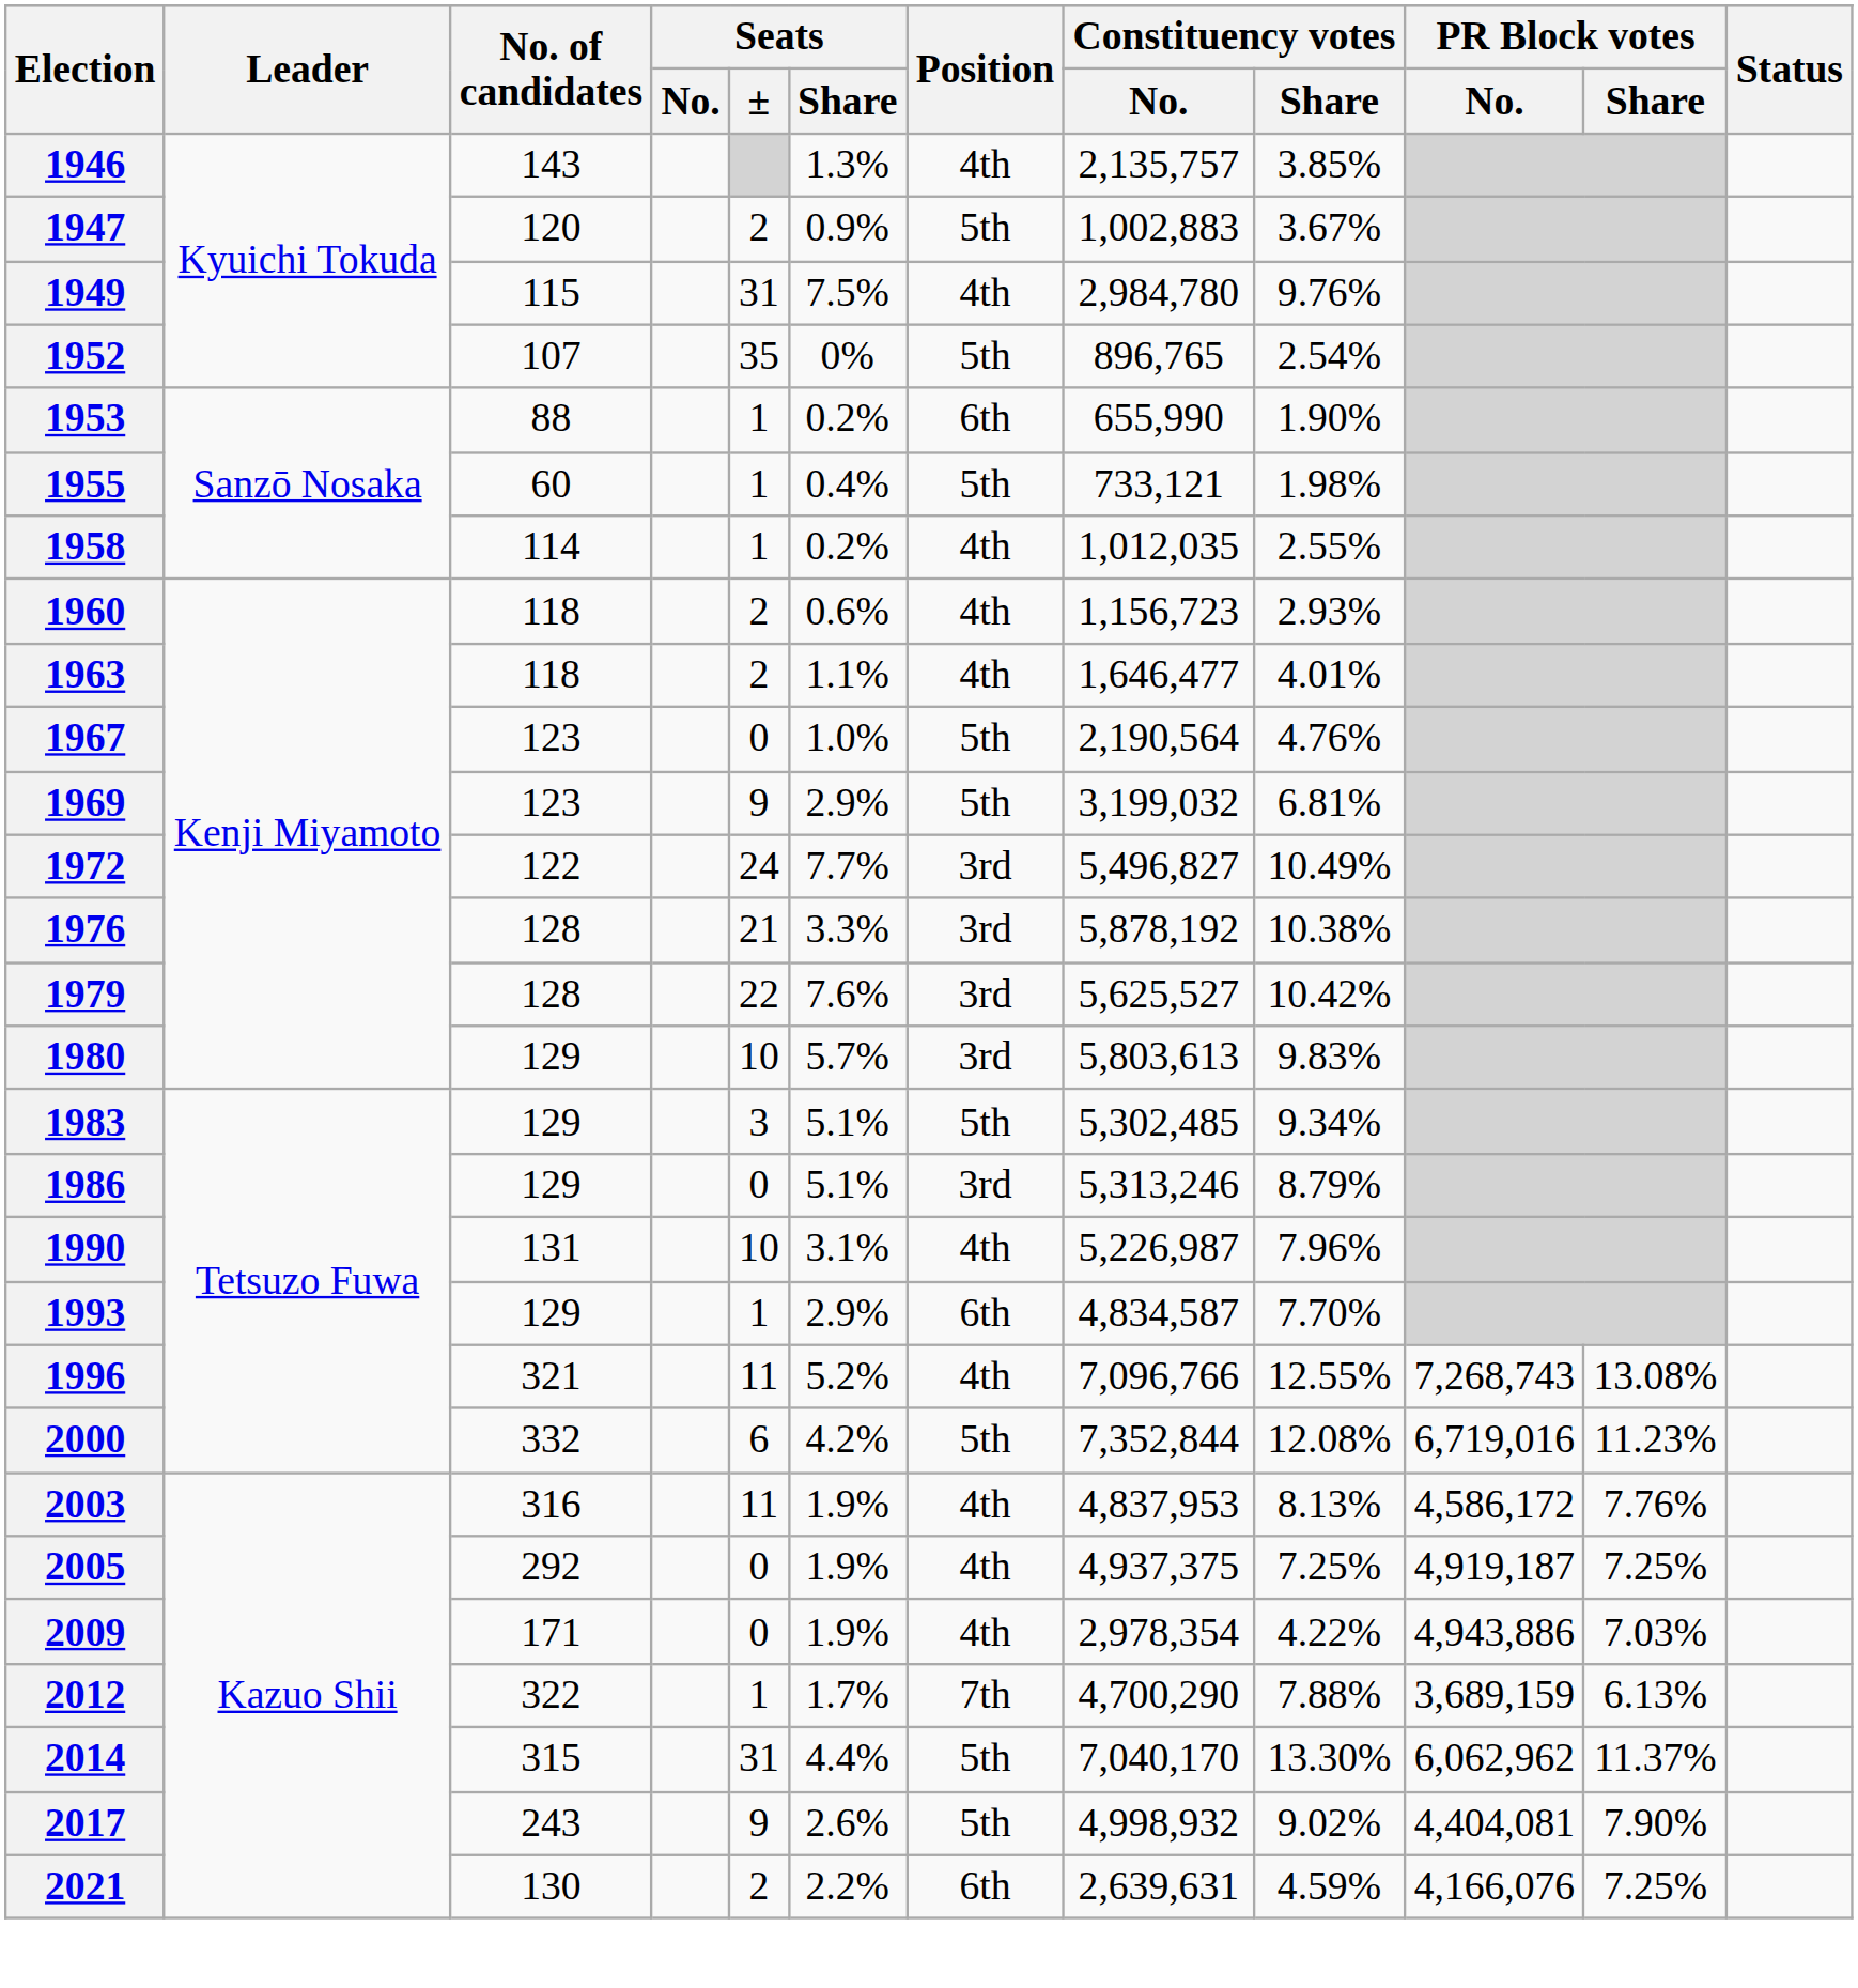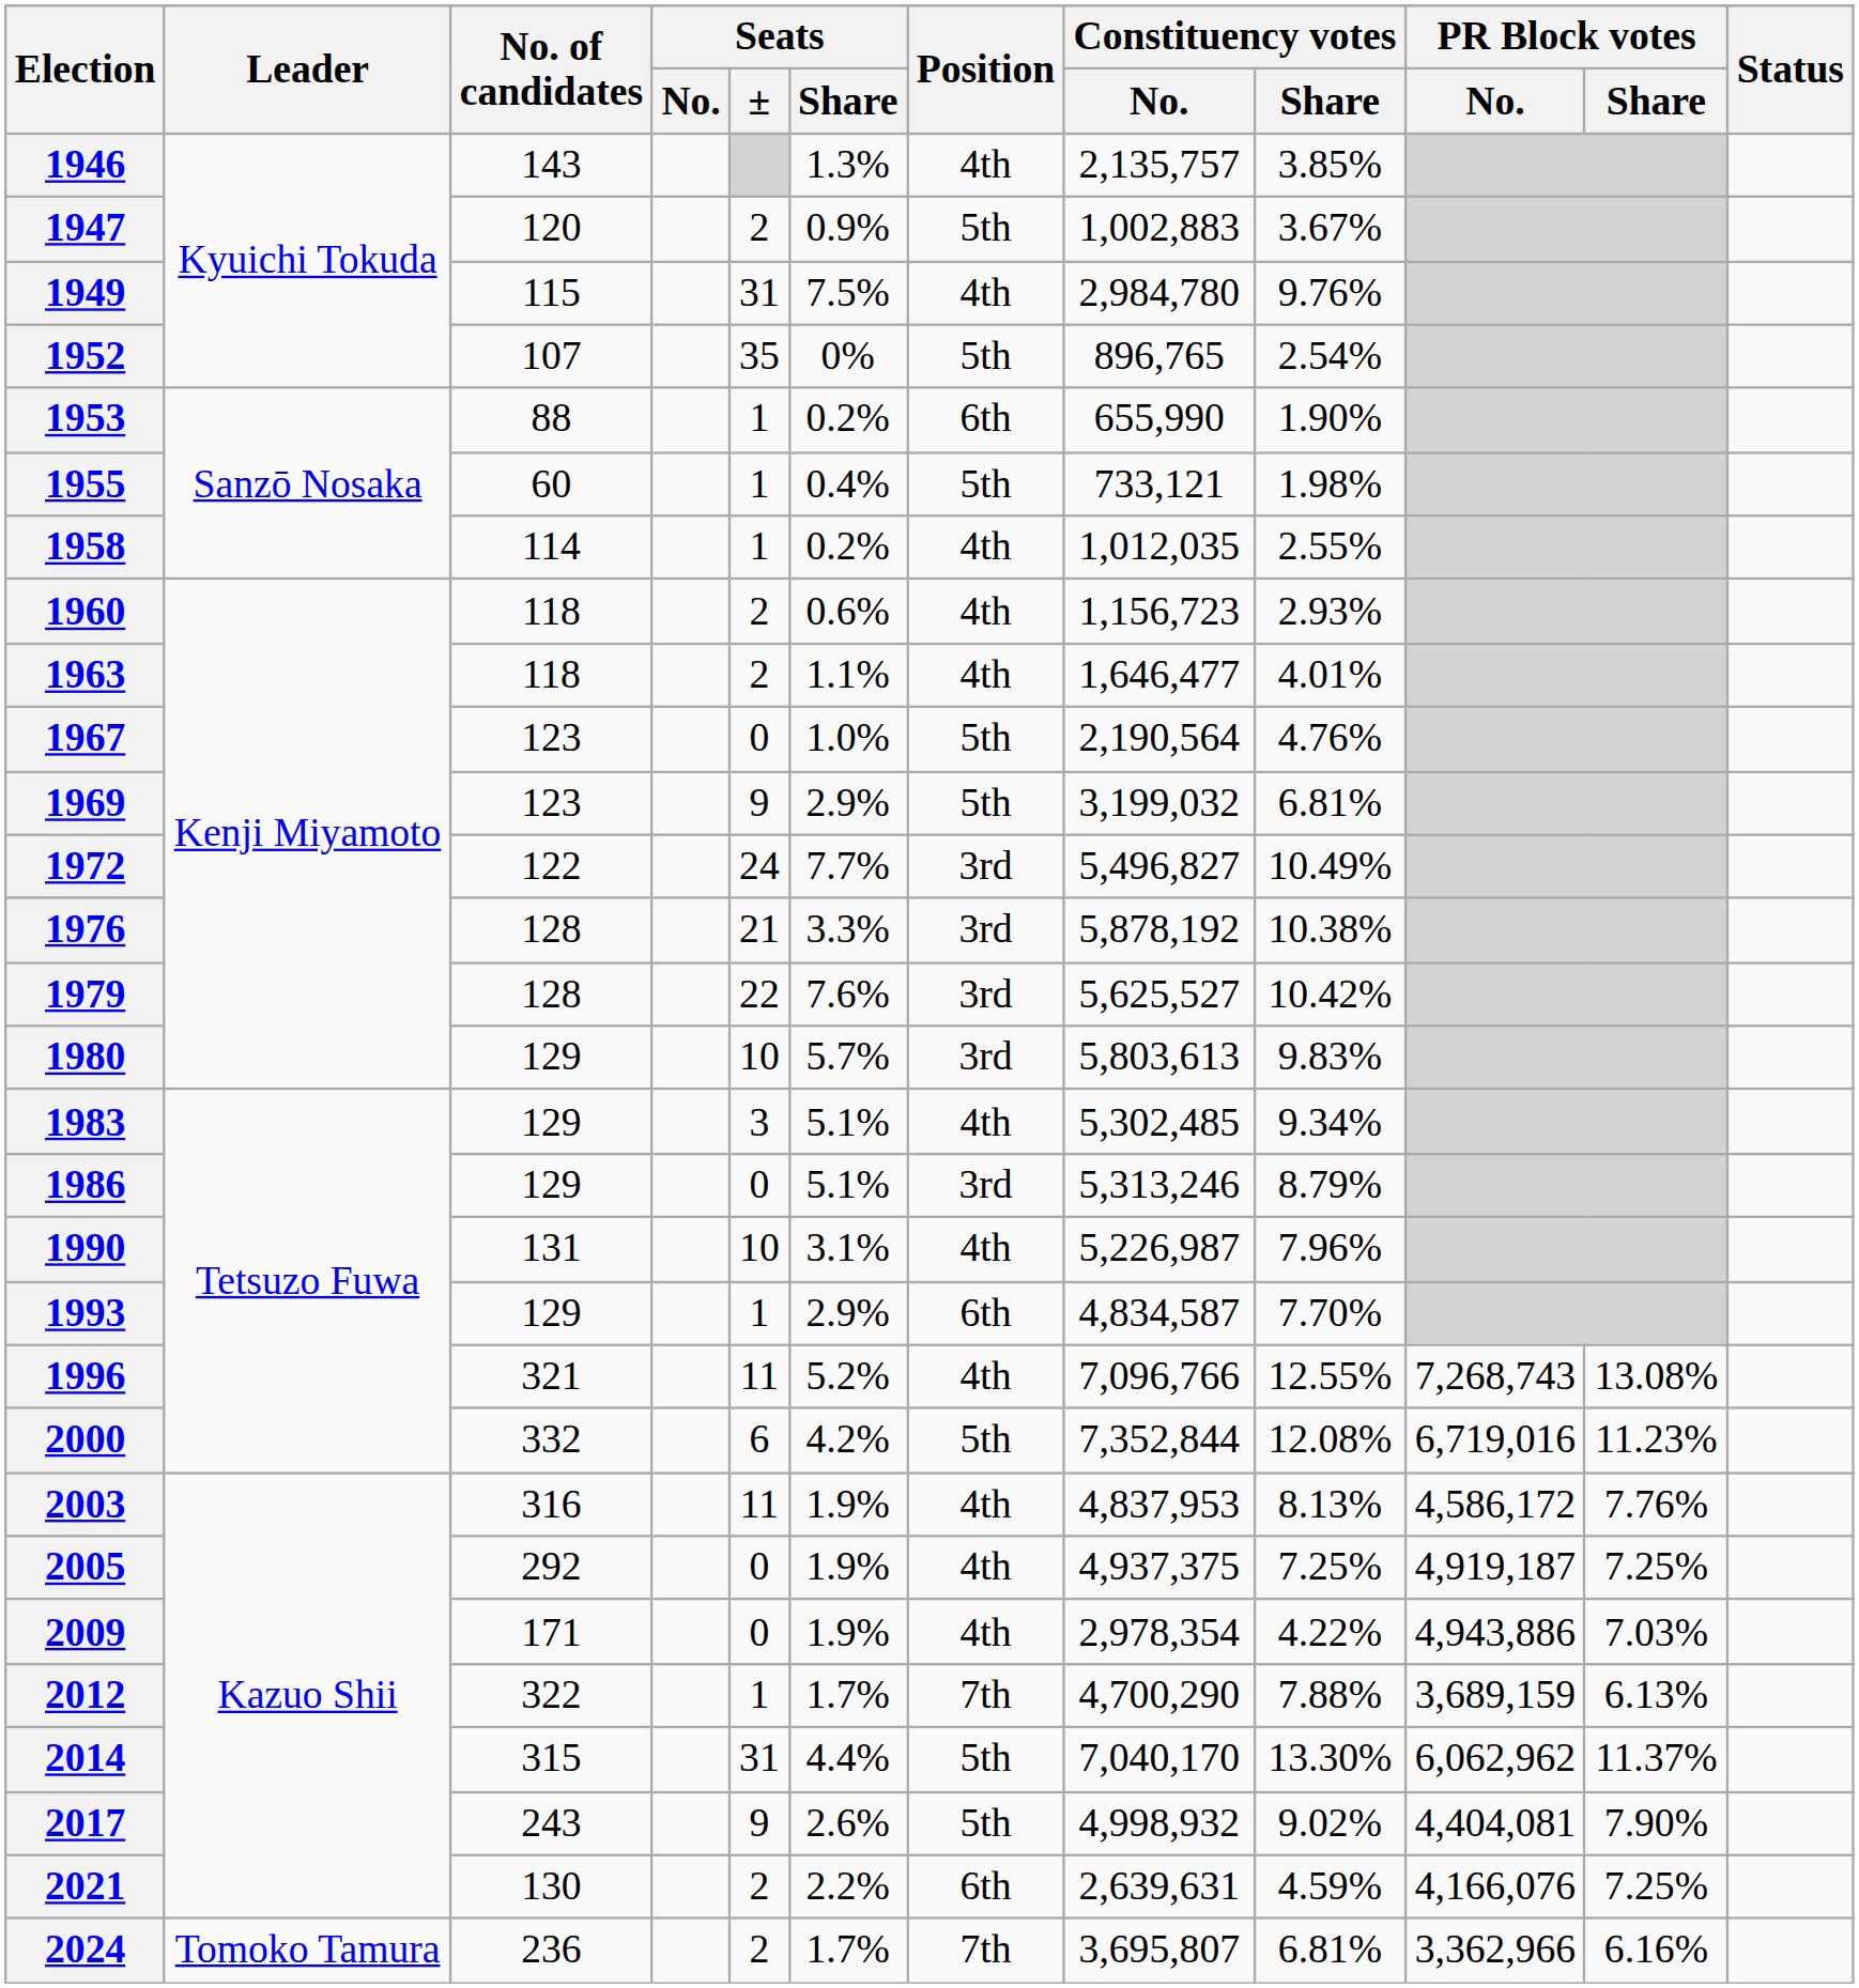 <table class="wikitable sortable">
 <tr>
 </tr>
 <tr>
 <th rowspan=2>Election</th>
 <th rowspan=2>Leader</th>
 <th rowspan=2>No. of<br>candidates</th>
 <th colspan=3>Seats</th>
 <th rowspan=2>Position</th>
 <th colspan=2>Constituency votes</th>
 <th colspan=2>PR Block votes</th>
 <th rowspan=2>Status</th>
 </tr>
 <tr>
 <th>No.</th>
 <th>±</th>
 <th>Share</th>
 <th>No.</th>
 <th>Share</th>
 <th>No.</th>
 <th>Share</th>
 </tr>
 <tr style="text-align:center;">
 <th><a href='#'>1946</a></th>
 <td rowspan="4"><a href='#'>Kyuichi Tokuda</a></td>
 <td>143</td>
 <td></td>
 <td bgcolor="lightgrey"></td>
 <td>1.3%</td>
 <td>4th</td>
 <td>2,135,757</td>
 <td>3.85%</td>
 <td colspan="2" bgcolor="lightgrey"></td>
 <td></td>
 </tr>
 <tr style="text-align:center;">
 <th><a href='#'>1947</a></th>
 <td>120</td>
 <td></td>
 <td> 2</td>
 <td>0.9%</td>
 <td> 5th</td>
 <td>1,002,883</td>
 <td>3.67%</td>
 <td colspan="2" bgcolor="lightgrey"></td>
 <td></td>
 </tr>
 <tr style="text-align:center;">
 <th><a href='#'>1949</a></th>
 <td>115</td>
 <td></td>
 <td> 31</td>
 <td>7.5%</td>
 <td> 4th</td>
 <td>2,984,780</td>
 <td>9.76%</td>
 <td colspan="2" bgcolor="lightgrey"></td>
 <td></td>
 </tr>
 <tr style="text-align:center;">
 <th><a href='#'>1952</a></th>
 <td>107</td>
 <td></td>
 <td> 35</td>
 <td>0%</td>
 <td> 5th</td>
 <td>896,765</td>
 <td>2.54%</td>
 <td colspan="2" bgcolor="lightgrey"></td>
 <td></td>
 </tr>
 <tr style="text-align:center;">
 <th><a href='#'>1953</a></th>
 <td rowspan="3"><a href='#'>Sanzō Nosaka</a></td>
 <td>88</td>
 <td></td>
 <td> 1</td>
 <td>0.2%</td>
 <td> 6th</td>
 <td>655,990</td>
 <td>1.90%</td>
 <td colspan="2" bgcolor="lightgrey"></td>
 <td></td>
 </tr>
 <tr style="text-align:center;">
 <th><a href='#'>1955</a></th>
 <td>60</td>
 <td></td>
 <td> 1</td>
 <td>0.4%</td>
 <td> 5th</td>
 <td>733,121</td>
 <td>1.98%</td>
 <td colspan="2" bgcolor="lightgrey"></td>
 <td></td>
 </tr>
 <tr style="text-align:center;">
 <th><a href='#'>1958</a></th>
 <td>114</td>
 <td></td>
 <td> 1</td>
 <td>0.2%</td>
 <td> 4th</td>
 <td>1,012,035</td>
 <td>2.55%</td>
 <td colspan="2" bgcolor="lightgrey"></td>
 <td></td>
 </tr>
 <tr style="text-align:center;">
 <th><a href='#'>1960</a></th>
 <td rowspan="8"><a href='#'>Kenji Miyamoto</a></td>
 <td>118</td>
 <td></td>
 <td> 2</td>
 <td>0.6%</td>
 <td> 4th</td>
 <td>1,156,723</td>
 <td>2.93%</td>
 <td colspan="2" bgcolor="lightgrey"></td>
 <td></td>
 </tr>
 <tr style="text-align:center;">
 <th><a href='#'>1963</a></th>
 <td>118</td>
 <td></td>
 <td> 2</td>
 <td>1.1%</td>
 <td> 4th</td>
 <td>1,646,477</td>
 <td>4.01%</td>
 <td colspan="2" bgcolor="lightgrey"></td>
 <td></td>
 </tr>
 <tr style="text-align:center;">
 <th><a href='#'>1967</a></th>
 <td>123</td>
 <td></td>
 <td> 0</td>
 <td>1.0%</td>
 <td> 5th</td>
 <td>2,190,564</td>
 <td>4.76%</td>
 <td colspan="2" bgcolor="lightgrey"></td>
 <td></td>
 </tr>
 <tr style="text-align:center;">
 <th><a href='#'>1969</a></th>
 <td>123</td>
 <td></td>
 <td> 9</td>
 <td>2.9%</td>
 <td> 5th</td>
 <td>3,199,032</td>
 <td>6.81%</td>
 <td colspan="2" bgcolor="lightgrey"></td>
 <td></td>
 </tr>
 <tr style="text-align:center;">
 <th><a href='#'>1972</a></th>
 <td>122</td>
 <td></td>
 <td> 24</td>
 <td>7.7%</td>
 <td> 3rd</td>
 <td>5,496,827</td>
 <td>10.49%</td>
 <td colspan="2" bgcolor="lightgrey"></td>
 <td></td>
 </tr>
 <tr style="text-align:center;">
 <th><a href='#'>1976</a></th>
 <td>128</td>
 <td></td>
 <td> 21</td>
 <td>3.3%</td>
 <td> 3rd</td>
 <td>5,878,192</td>
 <td>10.38%</td>
 <td colspan="2" bgcolor="lightgrey"></td>
 <td></td>
 </tr>
 <tr style="text-align:center;">
 <th><a href='#'>1979</a></th>
 <td>128</td>
 <td></td>
 <td> 22</td>
 <td>7.6%</td>
 <td> 3rd</td>
 <td>5,625,527</td>
 <td>10.42%</td>
 <td colspan="2" bgcolor="lightgrey"></td>
 <td></td>
 </tr>
 <tr style="text-align:center;">
 <th><a href='#'>1980</a></th>
 <td>129</td>
 <td></td>
 <td> 10</td>
 <td>5.7%</td>
 <td> 3rd</td>
 <td>5,803,613</td>
 <td>9.83%</td>
 <td colspan="2" bgcolor="lightgrey"></td>
 <td></td>
 </tr>
 <tr style="text-align:center;">
 <th><a href='#'>1983</a></th>
 <td rowspan="6"><a href='#'>Tetsuzo Fuwa</a></td>
 <td>129</td>
 <td></td>
 <td> 3</td>
 <td>5.1%</td>
-<td> 5th</td>
+<td> 4th</td>
 <td>5,302,485</td>
 <td>9.34%</td>
 <td colspan="2" bgcolor="lightgrey"></td>
 <td></td>
 </tr>
 <tr style="text-align:center;">
 <th><a href='#'>1986</a></th>
 <td>129</td>
 <td></td>
 <td> 0</td>
 <td>5.1%</td>
 <td> 3rd</td>
 <td>5,313,246</td>
 <td>8.79%</td>
 <td colspan="2" bgcolor="lightgrey"></td>
 <td></td>
 </tr>
 <tr style="text-align:center;">
 <th><a href='#'>1990</a></th>
 <td>131</td>
 <td></td>
 <td> 10</td>
 <td>3.1%</td>
 <td> 4th</td>
 <td>5,226,987</td>
 <td>7.96%</td>
 <td colspan="2" bgcolor="lightgrey"></td>
 <td></td>
 </tr>
 <tr style="text-align:center;">
 <th><a href='#'>1993</a></th>
 <td>129</td>
 <td></td>
 <td> 1</td>
 <td>2.9%</td>
 <td> 6th</td>
 <td>4,834,587</td>
 <td>7.70%</td>
 <td colspan="2" bgcolor="lightgrey"></td>
 <td></td>
 </tr>
 <tr style="text-align:center;">
 <th><a href='#'>1996</a></th>
 <td>321</td>
 <td></td>
 <td> 11</td>
 <td>5.2%</td>
 <td> 4th</td>
 <td>7,096,766</td>
 <td>12.55%</td>
 <td>7,268,743</td>
 <td>13.08%</td>
 <td></td>
 </tr>
 <tr style="text-align:center;">
 <th><a href='#'>2000</a></th>
 <td>332</td>
 <td></td>
 <td> 6</td>
 <td>4.2%</td>
 <td> 5th</td>
 <td>7,352,844</td>
 <td>12.08%</td>
 <td>6,719,016</td>
 <td>11.23%</td>
 <td></td>
 </tr>
 <tr style="text-align:center;">
 <th><a href='#'>2003</a></th>
 <td rowspan="7"><a href='#'>Kazuo Shii</a></td>
 <td>316</td>
 <td></td>
 <td> 11</td>
 <td>1.9%</td>
 <td> 4th</td>
 <td>4,837,953</td>
 <td>8.13%</td>
 <td>4,586,172</td>
 <td>7.76%</td>
 <td></td>
 </tr>
 <tr style="text-align:center;">
 <th><a href='#'>2005</a></th>
 <td>292</td>
 <td></td>
 <td> 0</td>
 <td>1.9%</td>
 <td> 4th</td>
 <td>4,937,375</td>
 <td>7.25%</td>
 <td>4,919,187</td>
 <td>7.25%</td>
 <td></td>
 </tr>
 <tr style="text-align:center;">
 <th><a href='#'>2009</a></th>
 <td>171</td>
 <td></td>
 <td> 0</td>
 <td>1.9%</td>
 <td> 4th</td>
 <td>2,978,354</td>
 <td>4.22%</td>
 <td>4,943,886</td>
 <td>7.03%</td>
 <td></td>
 </tr>
 <tr style="text-align:center;">
 <th><a href='#'>2012</a></th>
 <td>322</td>
 <td></td>
 <td> 1</td>
 <td>1.7%</td>
 <td> 7th</td>
 <td>4,700,290</td>
 <td>7.88%</td>
 <td>3,689,159</td>
 <td>6.13%</td>
 <td></td>
 </tr>
 <tr style="text-align:center;">
 <th><a href='#'>2014</a></th>
 <td>315</td>
 <td></td>
 <td> 31</td>
 <td>4.4%</td>
 <td> 5th</td>
 <td>7,040,170</td>
 <td>13.30%</td>
 <td>6,062,962</td>
 <td>11.37%</td>
 <td></td>
 </tr>
 <tr style="text-align:center;">
 <th><a href='#'>2017</a></th>
 <td>243</td>
 <td></td>
 <td> 9</td>
 <td>2.6%</td>
 <td> 5th</td>
 <td>4,998,932</td>
 <td>9.02%</td>
 <td>4,404,081</td>
 <td>7.90%</td>
 <td></td>
 </tr>
 <tr style="text-align:center;">
 <th><a href='#'>2021</a></th>
 <td>130</td>
 <td></td>
 <td> 2</td>
 <td>2.2%</td>
 <td> 6th</td>
 <td>2,639,631</td>
 <td>4.59%</td>
 <td>4,166,076</td>
 <td>7.25%</td>
 <td></td>
 </tr>
+<tr style="text-align:center;">
+<th><a href='#'>2024</a></th>
+<td><a href='#'>Tomoko Tamura</a></td>
+<td>236</td>
+<td></td>
+<td> 2</td>
+<td>1.7%</td>
+<td> 7th</td>
+<td>3,695,807</td>
+<td>6.81%</td>
+<td>3,362,966</td>
+<td>6.16%</td>
+<td></td>
+</tr>
 </table>
